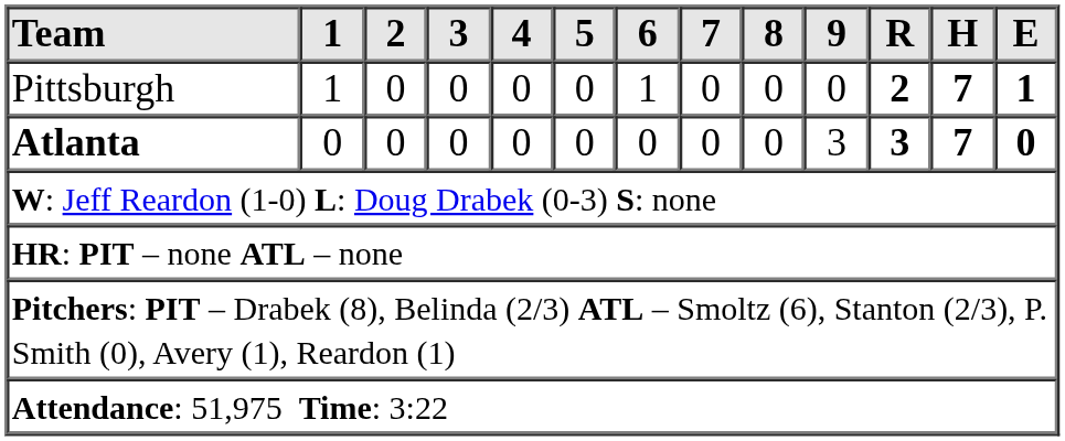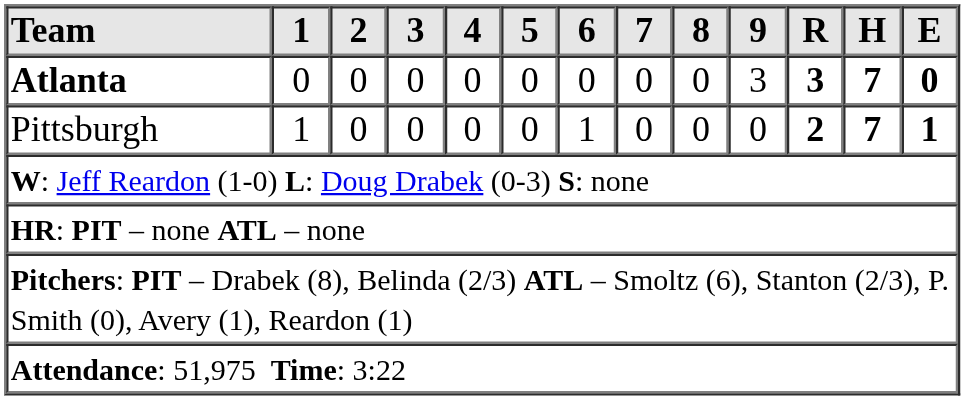 <table border=1 cellspacing=0 width=425 style="margin-left:3em;">
 <tr style="text-align:center; background-color:#e6e6e6;">
 <th align=left width=28%>Team</th>
 <th width=6%>1</th>
 <th width=6%>2</th>
 <th width=6%>3</th>
 <th width=6%>4</th>
 <th width=6%>5</th>
 <th width=6%>6</th>
 <th width=6%>7</th>
 <th width=6%>8</th>
 <th width=6%>9</th>
 <th width=6%>R</th>
 <th width=6%>H</th>
 <th width=6%>E</th>
 </tr>
 <tr style="text-align:center;">
+<td align=left><strong>Atlanta</strong></td>
+<td>0</td>
+<td>0</td>
+<td>0</td>
+<td>0</td>
+<td>0</td>
+<td>0</td>
+<td>0</td>
+<td>0</td>
+<td>3</td>
+<td><strong>3</strong></td>
+<td><strong>7</strong></td>
+<td><strong>0</strong></td>
+</tr>
+<tr style="text-align:center;">
 <td align=left>Pittsburgh</td>
 <td>1</td>
 <td>0</td>
 <td>0</td>
 <td>0</td>
 <td>0</td>
 <td>1</td>
 <td>0</td>
 <td>0</td>
 <td>0</td>
 <td><strong>2</strong></td>
 <td><strong>7</strong></td>
 <td><strong>1</strong></td>
 </tr>
-<tr style="text-align:center;">
-<td align=left><strong>Atlanta</strong></td>
-<td>0</td>
-<td>0</td>
-<td>0</td>
-<td>0</td>
-<td>0</td>
-<td>0</td>
-<td>0</td>
-<td>0</td>
-<td>3</td>
-<td><strong>3</strong></td>
-<td><strong>7</strong></td>
-<td><strong>0</strong></td>
-</tr>
 <tr style="text-align:left;">
 <td colspan=13><small><strong>W</strong>: <a href='#'>Jeff Reardon</a> (1-0)   <strong>L</strong>: <a href='#'>Doug Drabek</a> (0-3)   <strong>S</strong>: none</small></td>
 </tr>
 <tr style="text-align:left;">
 <td colspan=13><small><strong>HR</strong>: <strong>PIT</strong> – none  <strong>ATL</strong> – none</small></td>
 </tr>
 <tr style="text-align:left;">
 <td colspan=13><small><strong>Pitchers</strong>: <strong>PIT</strong> – Drabek (8), Belinda (2/3)  <strong>ATL</strong> – Smoltz (6), Stanton (2/3), P. Smith (0), Avery (1), Reardon (1)</small></td>
 </tr>
 <tr style="text-align:left;">
 <td colspan=13><small><strong>Attendance</strong>: 51,975  <strong>Time</strong>: 3:22</small></td>
 </tr>
 </table>
